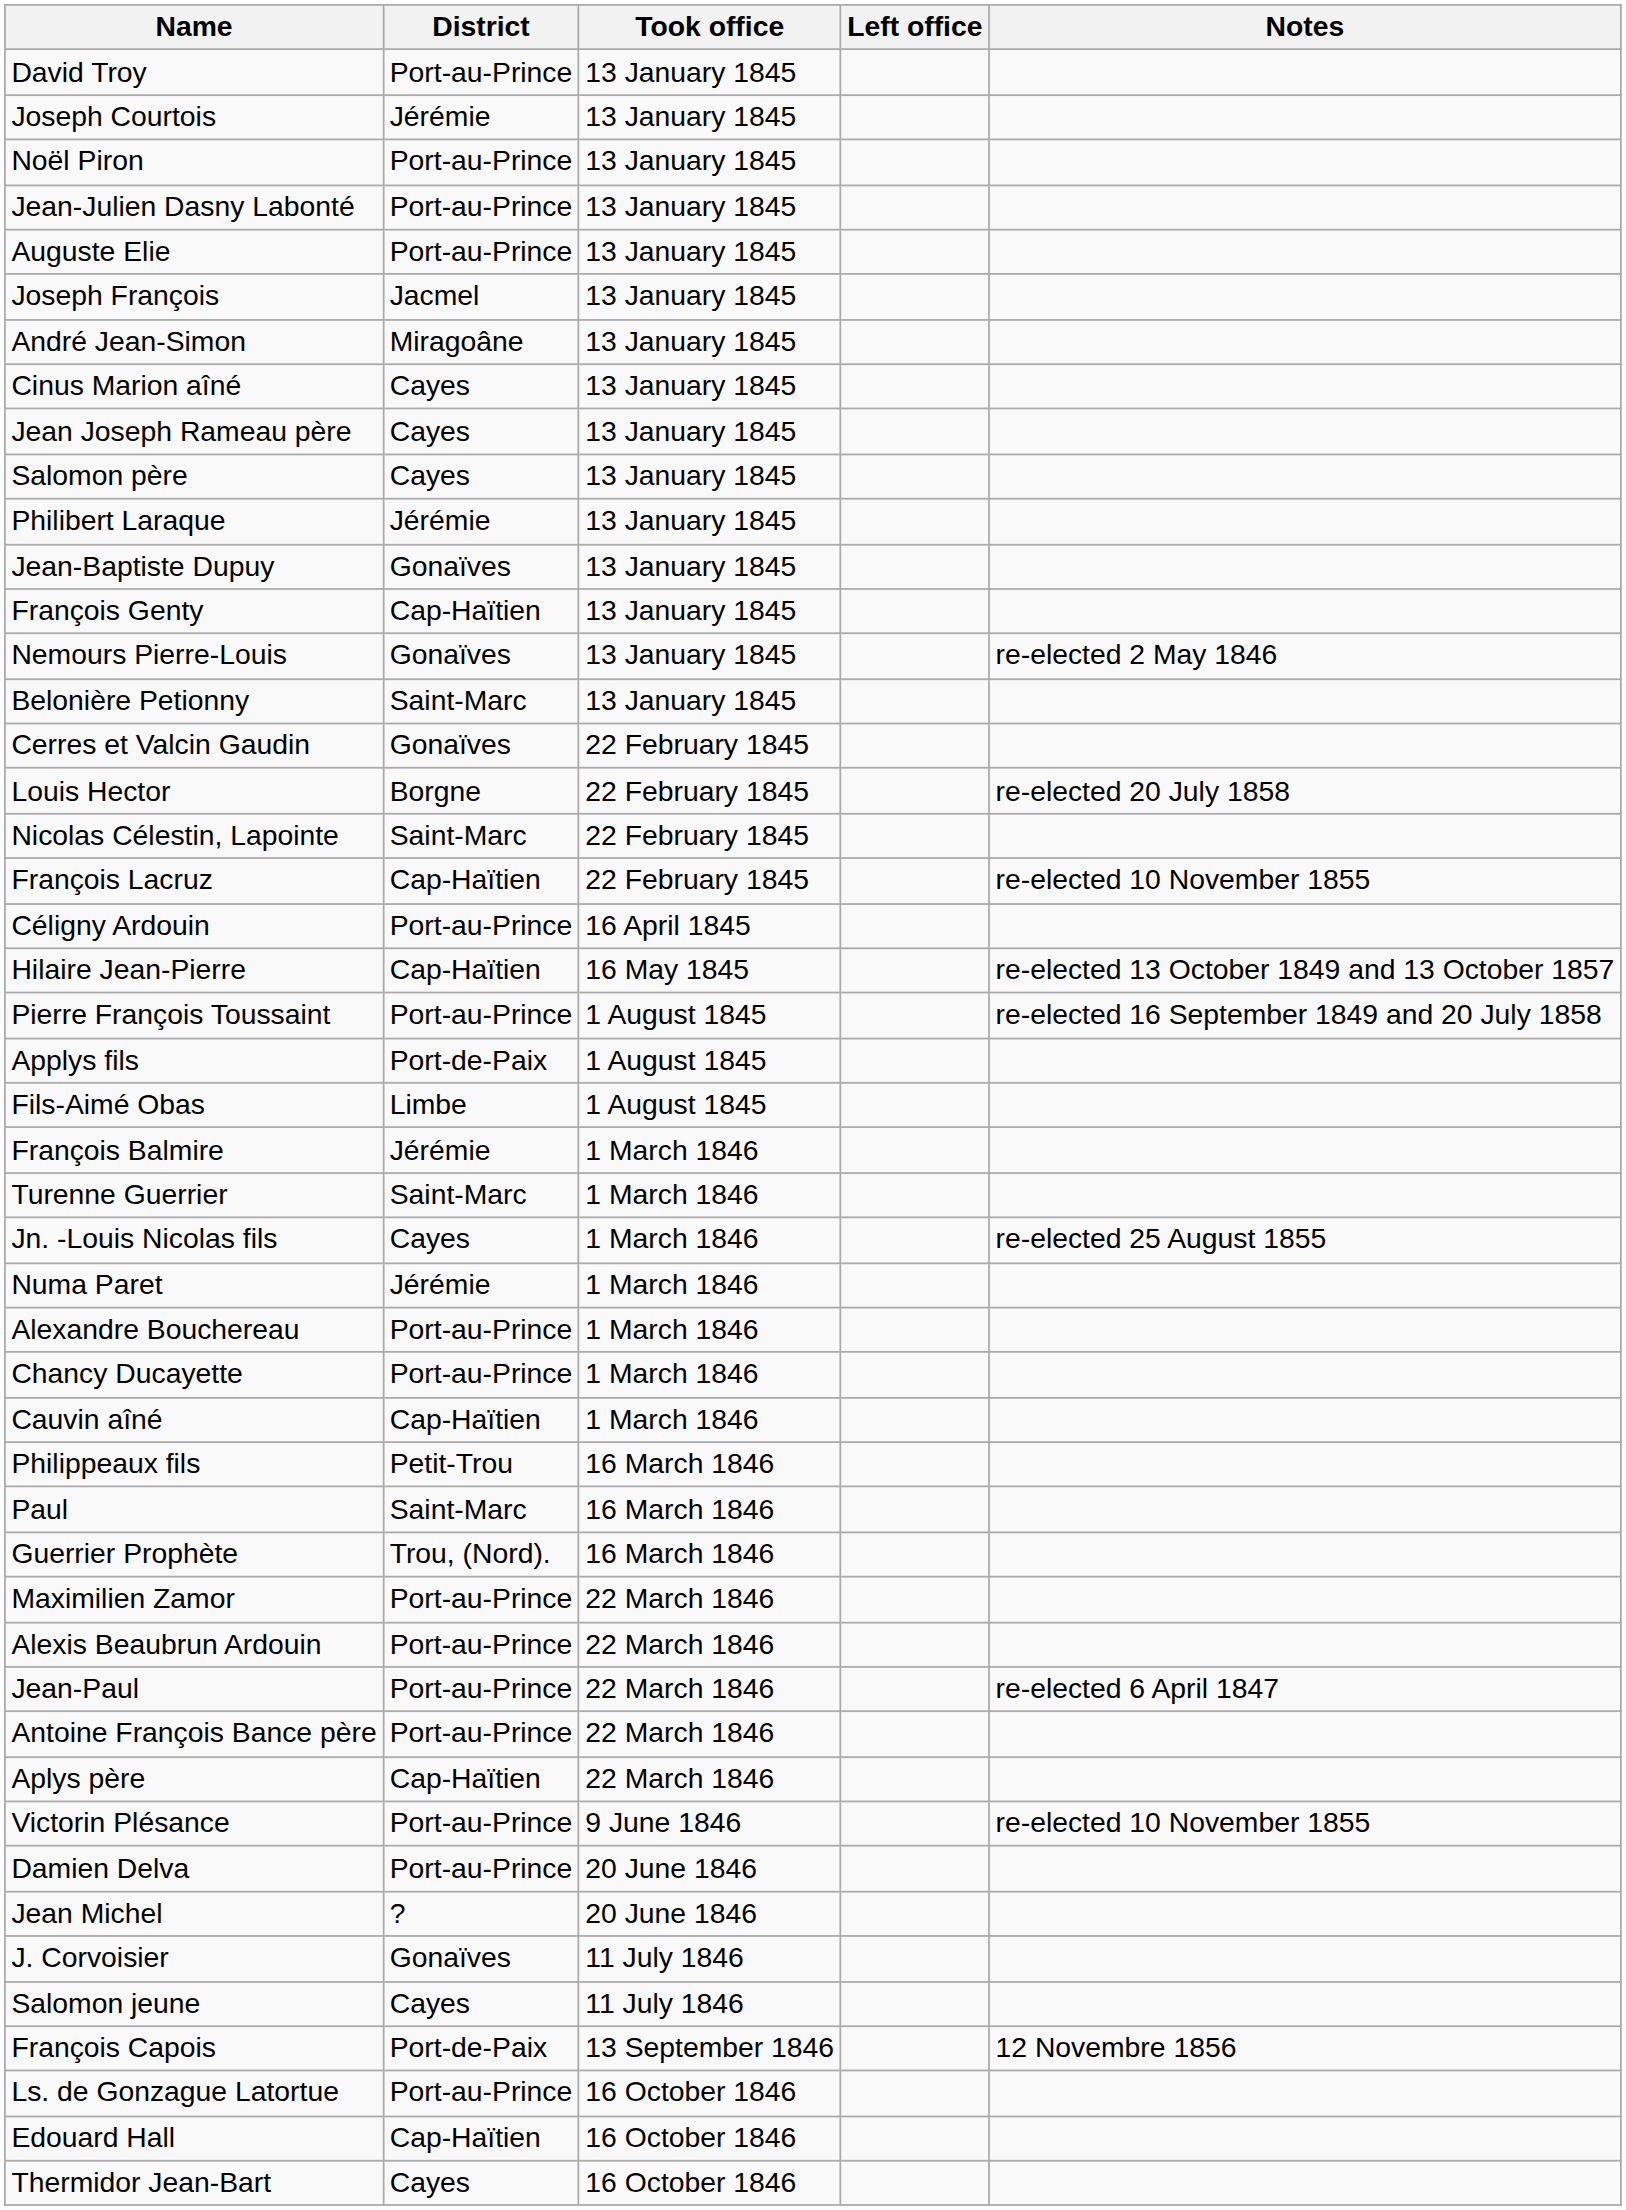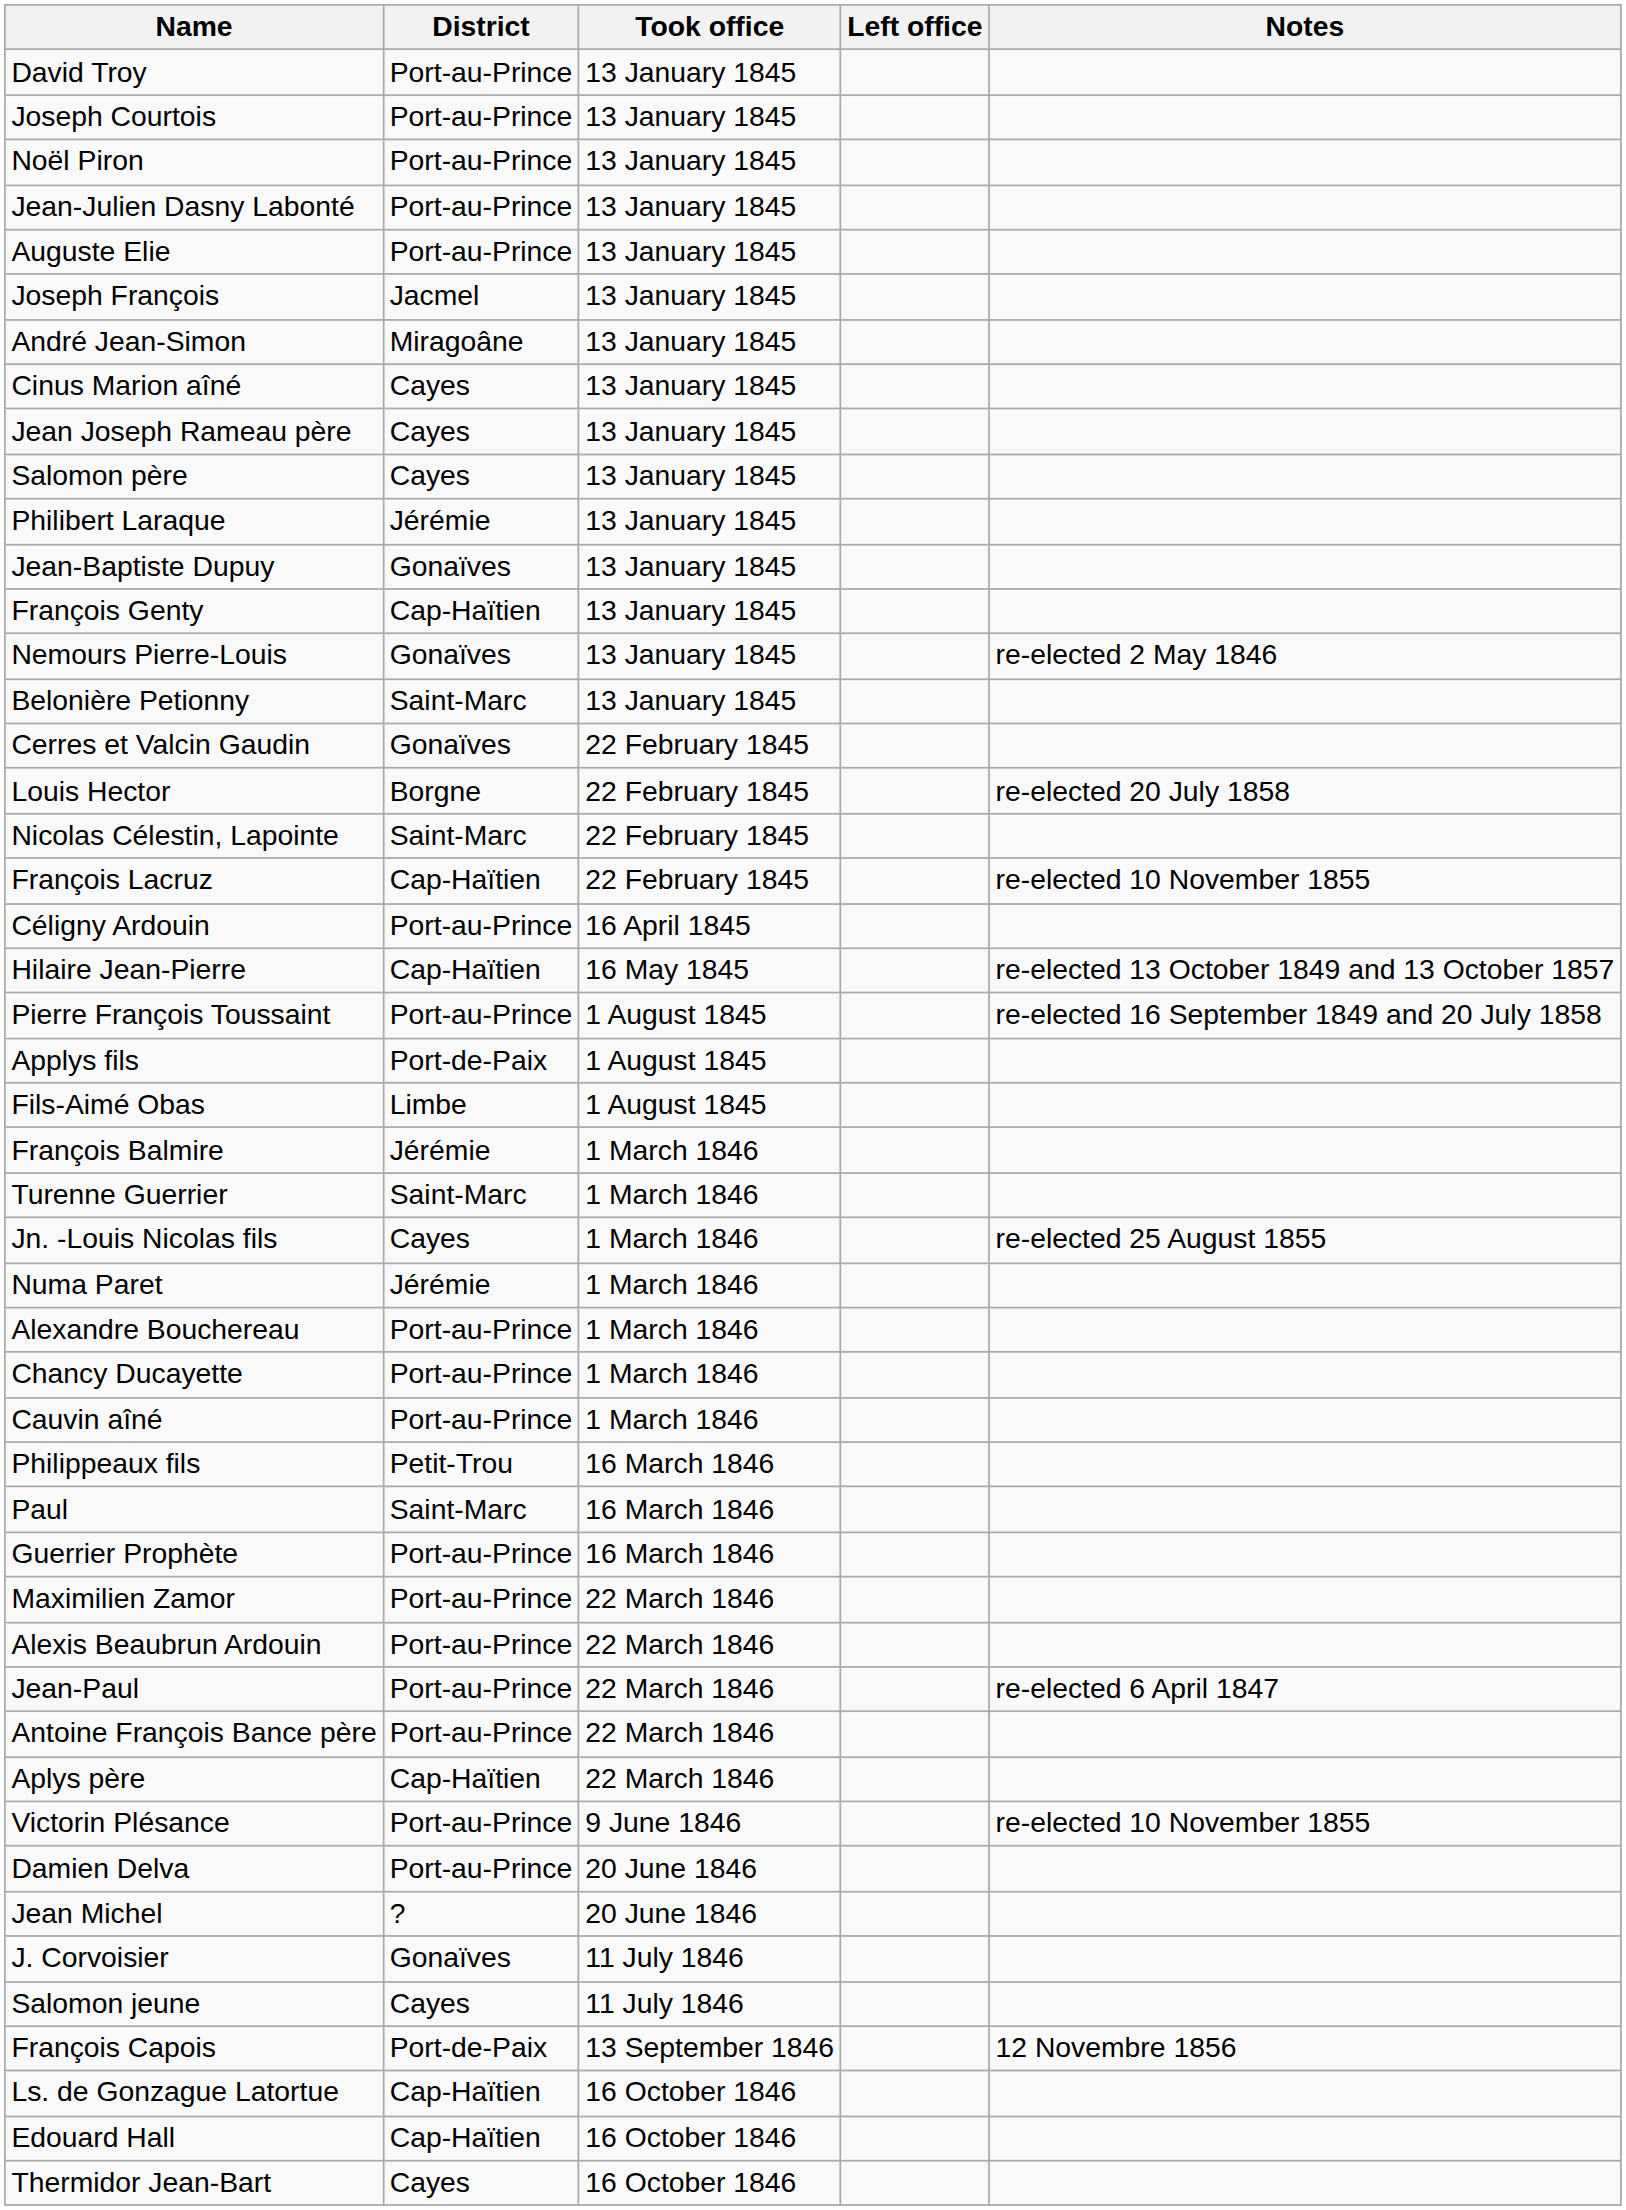 <table class="wikitable">
 <tr>
 <th>Name</th>
 <th>District</th>
 <th>Took office</th>
 <th>Left office</th>
 <th>Notes</th>
 </tr>
 <tr>
 <td>David Troy</td>
 <td>Port-au-Prince</td>
 <td>13 January 1845</td>
 <td></td>
 <td></td>
 </tr>
 <tr>
 <td>Joseph Courtois</td>
-<td>Jérémie</td>
+<td>Port-au-Prince</td>
 <td>13 January 1845</td>
 <td></td>
 <td></td>
 </tr>
 <tr>
 <td>Noël Piron</td>
 <td>Port-au-Prince</td>
 <td>13 January 1845</td>
 <td></td>
 <td></td>
 </tr>
 <tr>
 <td>Jean-Julien Dasny Labonté</td>
 <td>Port-au-Prince</td>
 <td>13 January 1845</td>
 <td></td>
 <td></td>
 </tr>
 <tr>
 <td>Auguste Elie</td>
 <td>Port-au-Prince</td>
 <td>13 January 1845</td>
 <td></td>
 <td></td>
 </tr>
 <tr>
 <td>Joseph François</td>
 <td>Jacmel</td>
 <td>13 January 1845</td>
 <td></td>
 <td></td>
 </tr>
 <tr>
 <td>André Jean-Simon</td>
 <td>Miragoâne</td>
 <td>13 January 1845</td>
 <td></td>
 <td></td>
 </tr>
 <tr>
 <td>Cinus Marion aîné</td>
 <td>Cayes</td>
 <td>13 January 1845</td>
 <td></td>
 <td></td>
 </tr>
 <tr>
 <td>Jean Joseph Rameau père</td>
 <td>Cayes</td>
 <td>13 January 1845</td>
 <td></td>
 <td></td>
 </tr>
 <tr>
 <td>Salomon père</td>
 <td>Cayes</td>
 <td>13 January 1845</td>
 <td></td>
 <td></td>
 </tr>
 <tr>
 <td>Philibert Laraque</td>
 <td>Jérémie</td>
 <td>13 January 1845</td>
 <td></td>
 <td></td>
 </tr>
 <tr>
 <td>Jean-Baptiste Dupuy</td>
 <td>Gonaïves</td>
 <td>13 January 1845</td>
 <td></td>
 <td></td>
 </tr>
 <tr>
 <td>François Genty</td>
 <td>Cap-Haïtien</td>
 <td>13 January 1845</td>
 <td></td>
 <td></td>
 </tr>
 <tr>
 <td>Nemours Pierre-Louis</td>
 <td>Gonaïves</td>
 <td>13 January 1845</td>
 <td></td>
 <td>re-elected 2 May 1846</td>
 </tr>
 <tr>
 <td>Belonière Petionny</td>
 <td>Saint-Marc</td>
 <td>13 January 1845</td>
 <td></td>
 <td></td>
 </tr>
 <tr>
 <td>Cerres et Valcin Gaudin</td>
 <td>Gonaïves</td>
 <td>22 February 1845</td>
 <td></td>
 <td></td>
 </tr>
 <tr>
 <td>Louis Hector</td>
 <td>Borgne</td>
 <td>22 February 1845</td>
 <td></td>
 <td>re-elected 20 July 1858</td>
 </tr>
 <tr>
 <td>Nicolas Célestin, Lapointe</td>
 <td>Saint-Marc</td>
 <td>22 February 1845</td>
 <td></td>
 <td></td>
 </tr>
 <tr>
 <td>François Lacruz</td>
 <td>Cap-Haïtien</td>
 <td>22 February 1845</td>
 <td></td>
 <td>re-elected 10 November 1855</td>
 </tr>
 <tr>
 <td>Céligny Ardouin</td>
 <td>Port-au-Prince</td>
 <td>16 April 1845</td>
 <td></td>
 <td></td>
 </tr>
 <tr>
 <td>Hilaire Jean-Pierre</td>
 <td>Cap-Haïtien</td>
 <td>16 May 1845</td>
 <td></td>
 <td>re-elected 13 October 1849 and 13 October 1857</td>
 </tr>
 <tr>
 <td>Pierre François Toussaint</td>
 <td>Port-au-Prince</td>
 <td>1 August 1845</td>
 <td></td>
 <td>re-elected 16 September 1849 and 20 July 1858</td>
 </tr>
 <tr>
 <td>Applys fils</td>
 <td>Port-de-Paix</td>
 <td>1 August 1845</td>
 <td></td>
 <td></td>
 </tr>
 <tr>
 <td>Fils-Aimé Obas</td>
 <td>Limbe</td>
 <td>1 August 1845</td>
 <td></td>
 <td></td>
 </tr>
 <tr>
 <td>François Balmire</td>
 <td>Jérémie</td>
 <td>1 March 1846</td>
 <td></td>
 <td></td>
 </tr>
 <tr>
 <td>Turenne Guerrier</td>
 <td>Saint-Marc</td>
 <td>1 March 1846</td>
 <td></td>
 <td></td>
 </tr>
 <tr>
 <td>Jn. -Louis Nicolas fils</td>
 <td>Cayes</td>
 <td>1 March 1846</td>
 <td></td>
 <td>re-elected 25 August 1855</td>
 </tr>
 <tr>
 <td>Numa Paret</td>
 <td>Jérémie</td>
 <td>1 March 1846</td>
 <td></td>
 <td></td>
 </tr>
 <tr>
 <td>Alexandre Bouchereau</td>
 <td>Port-au-Prince</td>
 <td>1 March 1846</td>
 <td></td>
 <td></td>
 </tr>
 <tr>
 <td>Chancy Ducayette</td>
 <td>Port-au-Prince</td>
 <td>1 March 1846</td>
 <td></td>
 <td></td>
 </tr>
 <tr>
 <td>Cauvin aîné</td>
-<td>Cap-Haïtien</td>
+<td>Port-au-Prince</td>
 <td>1 March 1846</td>
 <td></td>
 <td></td>
 </tr>
 <tr>
 <td>Philippeaux fils</td>
 <td>Petit-Trou</td>
 <td>16 March 1846</td>
 <td></td>
 <td></td>
 </tr>
 <tr>
 <td>Paul</td>
 <td>Saint-Marc</td>
 <td>16 March 1846</td>
 <td></td>
 <td></td>
 </tr>
 <tr>
 <td>Guerrier Prophète</td>
-<td>Trou, (Nord).</td>
+<td>Port-au-Prince</td>
 <td>16 March 1846</td>
 <td></td>
 <td></td>
 </tr>
 <tr>
 <td>Maximilien Zamor</td>
 <td>Port-au-Prince</td>
 <td>22 March 1846</td>
 <td></td>
 <td></td>
 </tr>
 <tr>
 <td>Alexis Beaubrun Ardouin</td>
 <td>Port-au-Prince</td>
 <td>22 March 1846</td>
 <td></td>
 <td></td>
 </tr>
 <tr>
 <td>Jean-Paul</td>
 <td>Port-au-Prince</td>
 <td>22 March 1846</td>
 <td></td>
 <td>re-elected 6 April 1847</td>
 </tr>
 <tr>
 <td>Antoine François Bance père</td>
 <td>Port-au-Prince</td>
 <td>22 March 1846</td>
 <td></td>
 <td></td>
 </tr>
 <tr>
 <td>Aplys père</td>
 <td>Cap-Haïtien</td>
 <td>22 March 1846</td>
 <td></td>
 <td></td>
 </tr>
 <tr>
 <td>Victorin Plésance</td>
 <td>Port-au-Prince</td>
 <td>9 June 1846</td>
 <td></td>
 <td>re-elected 10 November 1855</td>
 </tr>
 <tr>
 <td>Damien Delva</td>
 <td>Port-au-Prince</td>
 <td>20 June 1846</td>
 <td></td>
 <td></td>
 </tr>
 <tr>
 <td>Jean Michel</td>
 <td>?</td>
 <td>20 June 1846</td>
 <td></td>
 <td></td>
 </tr>
 <tr>
 <td>J. Corvoisier</td>
 <td>Gonaïves</td>
 <td>11 July 1846</td>
 <td></td>
 <td></td>
 </tr>
 <tr>
 <td>Salomon jeune</td>
 <td>Cayes</td>
 <td>11 July 1846</td>
 <td></td>
 <td></td>
 </tr>
 <tr>
 <td>François Capois</td>
 <td>Port-de-Paix</td>
 <td>13 September 1846</td>
 <td></td>
 <td>12 Novembre 1856</td>
 </tr>
 <tr>
 <td>Ls. de Gonzague Latortue</td>
-<td>Port-au-Prince</td>
+<td>Cap-Haïtien</td>
 <td>16 October 1846</td>
 <td></td>
 <td></td>
 </tr>
 <tr>
 <td>Edouard Hall</td>
 <td>Cap-Haïtien</td>
 <td>16 October 1846</td>
 <td></td>
 <td></td>
 </tr>
 <tr>
 <td>Thermidor Jean-Bart</td>
 <td>Cayes</td>
 <td>16 October 1846</td>
 <td></td>
 <td></td>
 </tr>
 </table>
